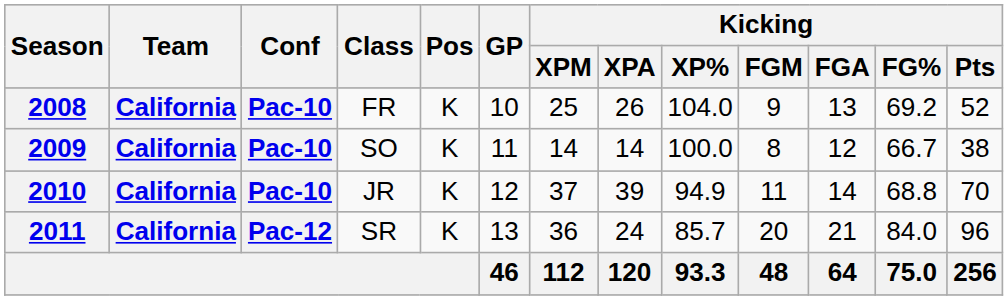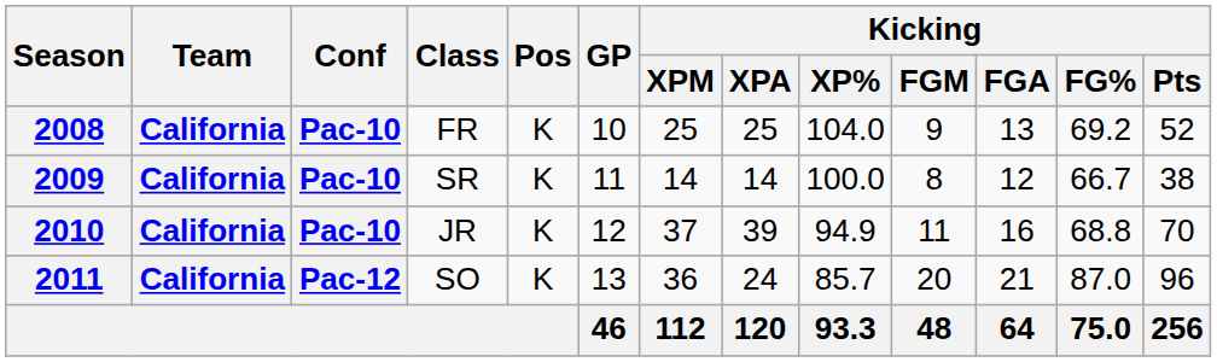 <table class="wikitable" style="text-align:center;">
 <tr>
 <th rowspan="2">Season</th>
 <th rowspan="2">Team</th>
 <th rowspan="2">Conf</th>
 <th rowspan="2">Class</th>
 <th rowspan="2">Pos</th>
 <th rowspan="2">GP</th>
 <th colspan="7">Kicking</th>
 </tr>
 <tr>
 <th>XPM</th>
 <th>XPA</th>
 <th>XP%</th>
 <th>FGM</th>
 <th>FGA</th>
 <th>FG%</th>
 <th>Pts</th>
 </tr>
 <tr>
 <th><a href='#'>2008</a></th>
 <th><a href='#'>California</a></th>
 <th><a href='#'>Pac-10</a></th>
 <td>FR</td>
 <td>K</td>
 <td>10</td>
 <td>25</td>
-<td>26</td>
+<td>25</td>
 <td>104.0</td>
 <td>9</td>
 <td>13</td>
 <td>69.2</td>
 <td>52</td>
 </tr>
 <tr>
 <th><a href='#'>2009</a></th>
 <th><a href='#'>California</a></th>
 <th><a href='#'>Pac-10</a></th>
-<td>SO</td>
+<td>SR</td>
 <td>K</td>
 <td>11</td>
 <td>14</td>
 <td>14</td>
 <td>100.0</td>
 <td>8</td>
 <td>12</td>
 <td>66.7</td>
 <td>38</td>
 </tr>
 <tr>
 <th><a href='#'>2010</a></th>
 <th><a href='#'>California</a></th>
 <th><a href='#'>Pac-10</a></th>
 <td>JR</td>
 <td>K</td>
 <td>12</td>
 <td>37</td>
 <td>39</td>
 <td>94.9</td>
 <td>11</td>
-<td>14</td>
+<td>16</td>
 <td>68.8</td>
 <td>70</td>
 </tr>
 <tr>
 <th><a href='#'>2011</a></th>
 <th><a href='#'>California</a></th>
 <th><a href='#'>Pac-12</a></th>
-<td>SR</td>
+<td>SO</td>
 <td>K</td>
 <td>13</td>
 <td>36</td>
 <td>24</td>
 <td>85.7</td>
 <td>20</td>
 <td>21</td>
-<td>84.0</td>
+<td>87.0</td>
 <td>96</td>
 </tr>
 <tr>
 <th colspan="5"></th>
 <th>46</th>
 <th>112</th>
 <th>120</th>
 <th>93.3</th>
 <th>48</th>
 <th>64</th>
 <th>75.0</th>
 <th>256</th>
 </tr>
 </table>
